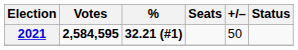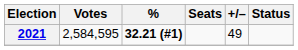 <table class="wikitable" style="font-size:99%; text-align:left;">
 <tr>
 <th>Election</th>
 <th>Votes</th>
 <th>%</th>
 <th>Seats</th>
 <th>+/–</th>
 <th>Status</th>
 </tr>
 <tr>
 <th><a href='#'>2021</a></th>
-<td><strong>2,584,595</strong></td>
+<td>2,584,595</td>
 <td><strong>32.21 	 (#1)</strong></td>
 <td></td>
-<td> 50</td>
+<td> 49</td>
 <td></td>
 </tr>
 <tr>
 </tr>
 </table>
